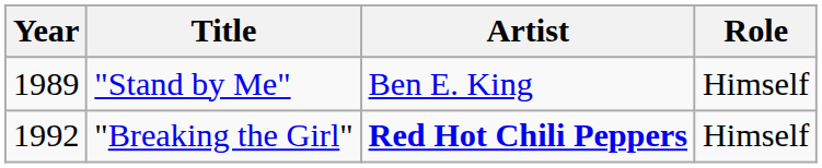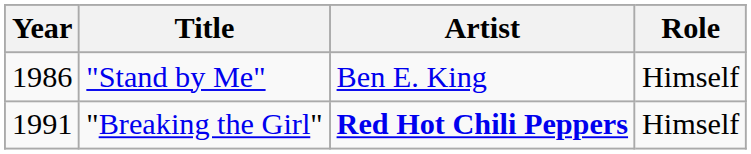 <table class="wikitable sortable">
 <tr>
 <th>Year</th>
 <th>Title</th>
 <th>Artist</th>
 <th>Role</th>
 </tr>
 <tr>
-<td>1989</td>
+<td>1986</td>
 <td><a href='#'>"Stand by Me"</a></td>
 <td><a href='#'>Ben E. King</a></td>
 <td>Himself</td>
 </tr>
 <tr>
-<td>1992</td>
+<td>1991</td>
 <td>"<a href='#'>Breaking the Girl</a>"</td>
 <td><strong><a href='#'>Red Hot Chili Peppers</a></strong></td>
 <td>Himself</td>
 </tr>
 </table>
